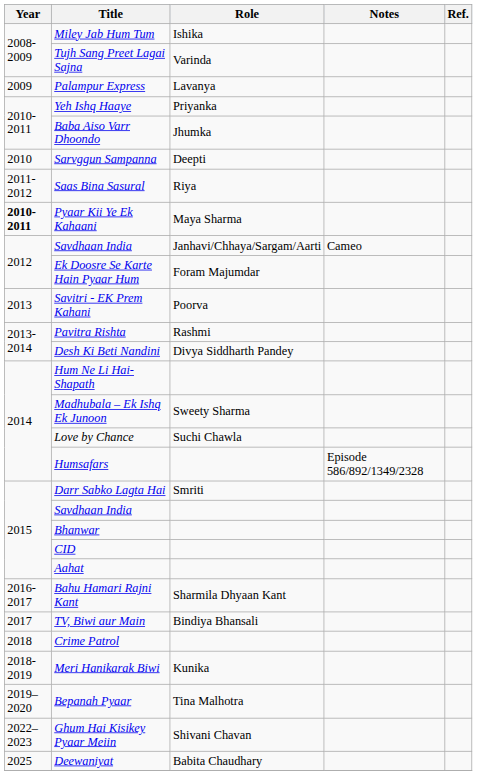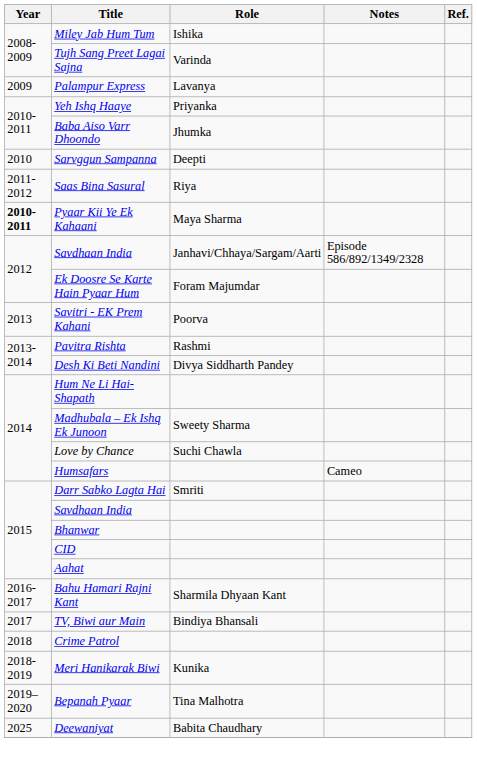 <table class="wikitable">
 <tr style="background:#B0C4DE;">
 <th>Year</th>
 <th>Title</th>
 <th>Role</th>
 <th>Notes</th>
 <th>Ref.</th>
 </tr>
 <tr>
 <td rowspan="2">2008-2009</td>
 <td><em><a href='#'>Miley Jab Hum Tum</a></em></td>
 <td>Ishika</td>
 <td></td>
 <td></td>
 </tr>
 <tr>
 <td><em><a href='#'>Tujh Sang Preet Lagai Sajna</a></em></td>
 <td>Varinda</td>
 <td></td>
 <td></td>
 </tr>
 <tr>
 <td>2009</td>
 <td><em><a href='#'>Palampur Express</a></em></td>
 <td>Lavanya</td>
 <td></td>
 <td></td>
 </tr>
 <tr>
 <td rowspan="2">2010-2011</td>
 <td><em><a href='#'>Yeh Ishq Haaye</a></em></td>
 <td>Priyanka</td>
 <td></td>
 <td></td>
 </tr>
 <tr>
 <td><em><a href='#'>Baba Aiso Varr Dhoondo</a></em></td>
 <td>Jhumka</td>
 <td></td>
 <td></td>
 </tr>
 <tr>
 <td>2010</td>
 <td><em><a href='#'>Sarvggun Sampanna</a></em></td>
 <td>Deepti</td>
 <td></td>
 <td></td>
 </tr>
 <tr>
 <td>2011-2012</td>
 <td><em><a href='#'>Saas Bina Sasural</a></em></td>
 <td>Riya</td>
 <td></td>
 <td></td>
 </tr>
 <tr>
 <td><strong>2010-2011</strong></td>
 <td><em><a href='#'>Pyaar Kii Ye Ek Kahaani</a></em></td>
 <td>Maya Sharma</td>
 <td></td>
 <td></td>
 </tr>
 <tr>
 <td rowspan="2">2012</td>
 <td><em><a href='#'>Savdhaan India</a></em></td>
 <td>Janhavi/Chhaya/Sargam/Aarti</td>
-<td>Cameo</td>
+<td>Episode 586/892/1349/2328</td>
 <td></td>
 </tr>
 <tr>
 <td><em><a href='#'>Ek Doosre Se Karte Hain Pyaar Hum</a></em></td>
 <td>Foram Majumdar</td>
 <td></td>
 <td></td>
 </tr>
 <tr>
 <td>2013</td>
 <td><em><a href='#'>Savitri - EK Prem Kahani</a></em></td>
 <td>Poorva</td>
 <td></td>
 <td></td>
 </tr>
 <tr>
 <td rowspan="2">2013-2014</td>
 <td><em><a href='#'>Pavitra Rishta</a></em></td>
 <td>Rashmi</td>
 <td></td>
 <td></td>
 </tr>
 <tr>
 <td><em><a href='#'>Desh Ki Beti Nandini</a></em></td>
 <td>Divya Siddharth Pandey</td>
 <td></td>
 <td></td>
 </tr>
 <tr>
 <td rowspan="4">2014</td>
 <td><em><a href='#'>Hum Ne Li Hai- Shapath</a></em></td>
 <td></td>
 <td></td>
 <td></td>
 </tr>
 <tr>
 <td><em><a href='#'>Madhubala – Ek Ishq Ek Junoon</a></em></td>
 <td>Sweety Sharma</td>
 <td></td>
 <td></td>
 </tr>
 <tr>
 <td><em>Love by Chance</em></td>
 <td>Suchi Chawla</td>
 <td></td>
 <td></td>
 </tr>
 <tr>
 <td><em><a href='#'>Humsafars</a></em></td>
 <td></td>
-<td>Episode 586/892/1349/2328</td>
+<td>Cameo</td>
 <td></td>
 </tr>
 <tr>
 <td rowspan="5">2015</td>
 <td><em><a href='#'>Darr Sabko Lagta Hai</a></em></td>
 <td>Smriti</td>
 <td></td>
 <td></td>
 </tr>
 <tr>
 <td><em><a href='#'>Savdhaan India</a></em></td>
 <td></td>
 <td></td>
 <td></td>
 </tr>
 <tr>
 <td><em><a href='#'>Bhanwar</a></em></td>
 <td></td>
 <td></td>
 <td></td>
 </tr>
 <tr>
 <td><em><a href='#'>CID</a></em></td>
 <td></td>
 <td></td>
 <td></td>
 </tr>
 <tr>
 <td><em><a href='#'>Aahat</a></em></td>
 <td></td>
 <td></td>
 <td></td>
 </tr>
 <tr>
 <td>2016-2017</td>
 <td><em><a href='#'>Bahu Hamari Rajni Kant</a></em></td>
 <td>Sharmila Dhyaan Kant</td>
 <td></td>
 <td></td>
 </tr>
 <tr>
 <td>2017</td>
 <td><em><a href='#'>TV, Biwi aur Main</a></em></td>
 <td>Bindiya Bhansali</td>
 <td></td>
 <td></td>
 </tr>
 <tr>
 <td>2018</td>
 <td><em><a href='#'>Crime Patrol</a></em></td>
 <td></td>
 <td></td>
 <td></td>
 </tr>
 <tr>
 <td>2018-2019</td>
 <td><em><a href='#'>Meri Hanikarak Biwi</a></em></td>
 <td>Kunika</td>
 <td></td>
 <td></td>
 </tr>
 <tr>
 <td>2019–2020</td>
 <td><em><a href='#'>Bepanah Pyaar</a></em></td>
 <td>Tina Malhotra</td>
 <td></td>
 <td></td>
 </tr>
 <tr>
-<td>2022–2023</td>
-<td><em><a href='#'>Ghum Hai Kisikey Pyaar Meiin</a></em></td>
-<td>Shivani Chavan</td>
-<td></td>
-<td></td>
-</tr>
-<tr>
 <td>2025</td>
 <td><em><a href='#'>Deewaniyat</a></em></td>
 <td>Babita Chaudhary</td>
 <td></td>
 <td></td>
 </tr>
 <tr>
 </tr>
 </table>
